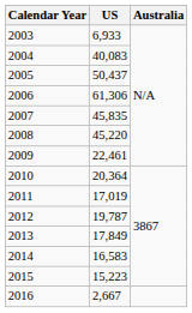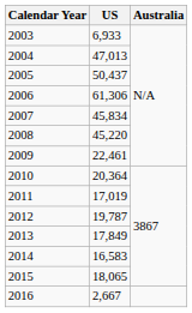 <table class="wikitable">
 <tr>
 <th>Calendar Year</th>
 <th>US</th>
 <th>Australia</th>
 </tr>
 <tr>
 <td>2003</td>
 <td>6,933</td>
 <td rowspan=7>N/A</td>
 </tr>
 <tr>
 <td>2004</td>
-<td>40,083</td>
+<td>47,013</td>
 </tr>
 <tr>
 <td>2005</td>
 <td>50,437</td>
 </tr>
 <tr>
 <td>2006</td>
 <td>61,306</td>
 </tr>
 <tr>
 <td>2007</td>
-<td>45,835</td>
+<td>45,834</td>
 </tr>
 <tr>
 <td>2008</td>
 <td>45,220</td>
 </tr>
 <tr>
 <td>2009</td>
 <td>22,461</td>
 </tr>
 <tr>
 <td>2010</td>
 <td>20,364</td>
 <td rowspan=6>3867</td>
 </tr>
 <tr>
 <td>2011</td>
 <td>17,019</td>
 </tr>
 <tr>
 <td>2012</td>
 <td>19,787</td>
 </tr>
 <tr>
 <td>2013</td>
 <td>17,849</td>
 </tr>
 <tr>
 <td>2014</td>
 <td>16,583</td>
 </tr>
 <tr>
 <td>2015</td>
-<td>15,223</td>
+<td>18,065</td>
 </tr>
 <tr>
 <td>2016</td>
 <td>2,667</td>
 </tr>
 </table>
